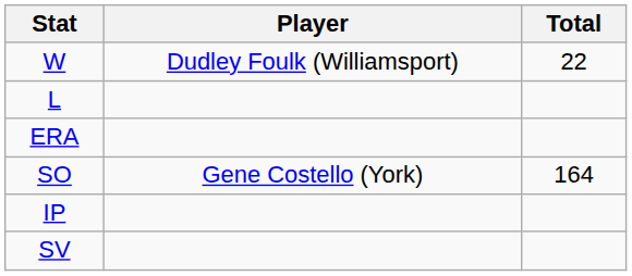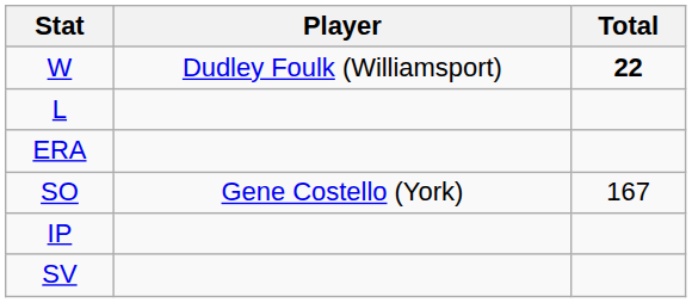 <table class="wikitable" width="33%" style="text-align:center;">
 <tr>
 <th width="5%">Stat</th>
 <th width="30%">Player</th>
 <th width="5%">Total</th>
 </tr>
 <tr>
 <td><a href='#'>W</a></td>
 <td><a href='#'>Dudley Foulk</a> (Williamsport)</td>
-<td>22</td>
+<td><strong>22</strong></td>
 </tr>
 <tr>
 <td><a href='#'>L</a></td>
 <td></td>
 <td></td>
 </tr>
 <tr>
 <td><a href='#'>ERA</a></td>
 <td></td>
 <td></td>
 </tr>
 <tr>
 <td><a href='#'>SO</a></td>
 <td><a href='#'>Gene Costello</a> (York)</td>
-<td>164</td>
+<td>167</td>
 </tr>
 <tr>
 <td><a href='#'>IP</a></td>
 <td></td>
 <td></td>
 </tr>
 <tr>
 <td><a href='#'>SV</a></td>
 <td></td>
 <td></td>
 </tr>
 </table>
